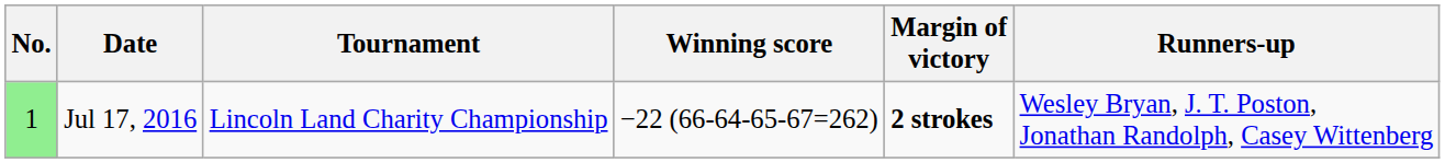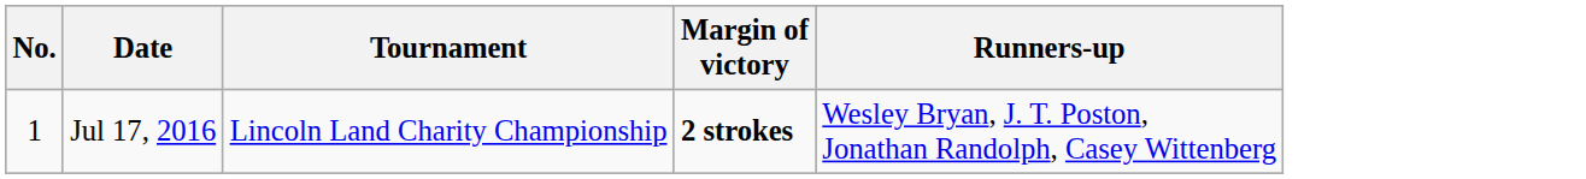 <table class="wikitable" style="font-size:95%;">
 <tr>
 <th>No.</th>
 <th>Date</th>
 <th>Tournament</th>
-<th>Winning score</th>
 <th>Margin of<br>victory</th>
 <th>Runners-up</th>
 </tr>
 <tr>
-<td align=center style="background: lightgreen;">1</td>
+<td align=center>1</td>
 <td align=right>Jul 17, <a href='#'>2016</a></td>
 <td><a href='#'>Lincoln Land Charity Championship</a></td>
-<td>−22 (66-64-65-67=262)</td>
 <td><strong>2 strokes</strong></td>
 <td> <a href='#'>Wesley Bryan</a>,  <a href='#'>J. T. Poston</a>,<br> <a href='#'>Jonathan Randolph</a>,  <a href='#'>Casey Wittenberg</a></td>
 </tr>
 </table>
